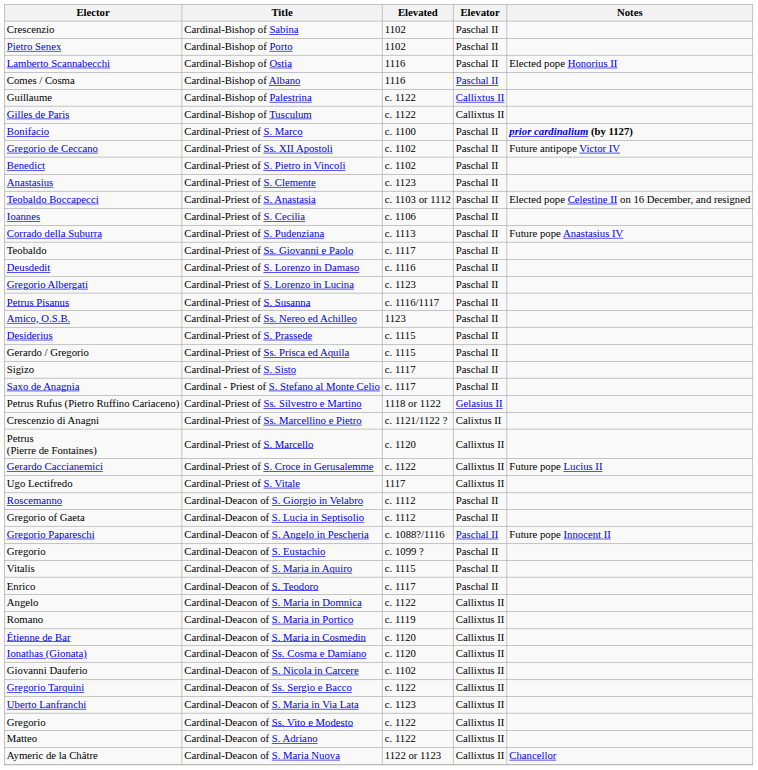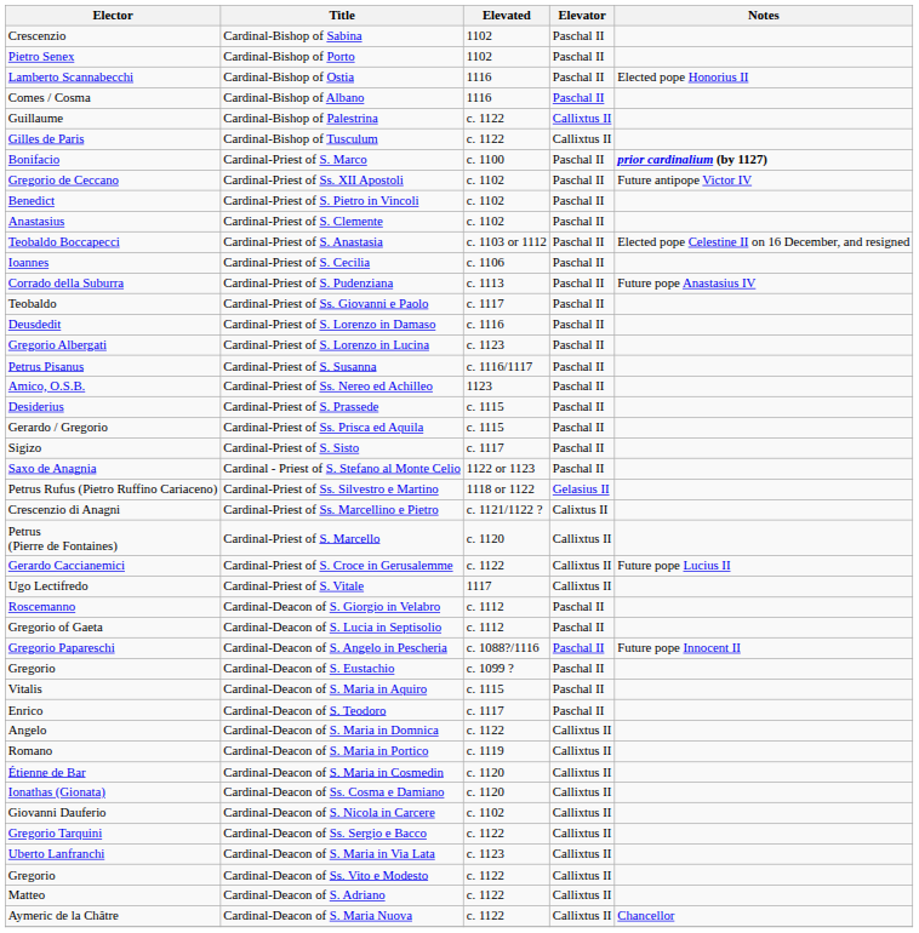 <table class="wikitable">
 <tr>
 <th>Elector</th>
 <th>Title</th>
 <th>Elevated</th>
 <th>Elevator</th>
 <th>Notes</th>
 </tr>
 <tr>
 <td>Crescenzio</td>
 <td>Cardinal-Bishop of <a href='#'>Sabina</a></td>
 <td>1102</td>
 <td>Paschal II</td>
 <td></td>
 </tr>
 <tr>
 <td><a href='#'>Pietro Senex</a></td>
 <td>Cardinal-Bishop of <a href='#'>Porto</a></td>
 <td>1102</td>
 <td>Paschal II</td>
 <td></td>
 </tr>
 <tr>
 <td><a href='#'>Lamberto Scannabecchi</a></td>
 <td>Cardinal-Bishop of <a href='#'>Ostia</a></td>
 <td>1116</td>
 <td>Paschal II</td>
 <td>Elected pope <a href='#'>Honorius II</a></td>
 </tr>
 <tr>
 <td>Comes / Cosma</td>
 <td>Cardinal-Bishop of <a href='#'>Albano</a></td>
 <td>1116</td>
 <td><a href='#'>Paschal II</a></td>
 <td></td>
 </tr>
 <tr>
 <td>Guillaume</td>
 <td>Cardinal-Bishop of <a href='#'>Palestrina</a></td>
 <td>c. 1122</td>
 <td><a href='#'>Callixtus II</a></td>
 <td></td>
 </tr>
 <tr>
 <td><a href='#'>Gilles de Paris</a></td>
 <td>Cardinal-Bishop of <a href='#'>Tusculum</a></td>
 <td>c. 1122</td>
 <td>Callixtus II</td>
 <td></td>
 </tr>
 <tr>
 <td><a href='#'>Bonifacio</a></td>
 <td>Cardinal-Priest of <a href='#'>S. Marco</a></td>
 <td>c. 1100</td>
 <td>Paschal II</td>
 <td><strong><a href='#'><em>prior cardinalium</em></a> (by 1127)</strong></td>
 </tr>
 <tr>
 <td><a href='#'>Gregorio de Ceccano</a></td>
 <td>Cardinal-Priest of <a href='#'>Ss. XII Apostoli</a></td>
 <td>c. 1102</td>
 <td>Paschal II</td>
 <td>Future antipope <a href='#'>Victor IV</a></td>
 </tr>
 <tr>
 <td><a href='#'>Benedict</a></td>
 <td>Cardinal-Priest of <a href='#'>S. Pietro in Vincoli</a></td>
 <td>c. 1102</td>
 <td>Paschal II</td>
 <td></td>
 </tr>
 <tr>
 <td><a href='#'>Anastasius</a></td>
 <td>Cardinal-Priest of <a href='#'>S. Clemente</a></td>
-<td>c. 1123</td>
+<td>c. 1102</td>
 <td>Paschal II</td>
 <td></td>
 </tr>
 <tr>
 <td><a href='#'>Teobaldo Boccapecci</a></td>
 <td>Cardinal-Priest of <a href='#'>S. Anastasia</a></td>
 <td>c. 1103 or 1112</td>
 <td>Paschal II</td>
 <td>Elected pope <a href='#'>Celestine II</a> on 16 December, and resigned</td>
 </tr>
 <tr>
 <td><a href='#'>Ioannes</a></td>
 <td>Cardinal-Priest of <a href='#'>S. Cecilia</a></td>
 <td>c. 1106</td>
 <td>Paschal II</td>
 <td></td>
 </tr>
 <tr>
 <td><a href='#'>Corrado della Suburra</a></td>
 <td>Cardinal-Priest of <a href='#'>S. Pudenziana</a></td>
 <td>c. 1113</td>
 <td>Paschal II</td>
 <td>Future pope <a href='#'>Anastasius IV</a></td>
 </tr>
 <tr>
 <td>Teobaldo</td>
 <td>Cardinal-Priest of <a href='#'>Ss. Giovanni e Paolo</a></td>
 <td>c. 1117</td>
 <td>Paschal II</td>
 <td></td>
 </tr>
 <tr>
 <td><a href='#'>Deusdedit</a></td>
 <td>Cardinal-Priest of <a href='#'>S. Lorenzo in Damaso</a></td>
 <td>c. 1116</td>
 <td>Paschal II</td>
 <td></td>
 </tr>
 <tr>
 <td><a href='#'>Gregorio Albergati</a></td>
 <td>Cardinal-Priest of <a href='#'>S. Lorenzo in Lucina</a></td>
 <td>c. 1123</td>
 <td>Paschal II</td>
 <td></td>
 </tr>
 <tr>
 <td><a href='#'>Petrus Pisanus</a></td>
 <td>Cardinal-Priest of <a href='#'>S. Susanna</a></td>
 <td>c. 1116/1117</td>
 <td>Paschal II</td>
 <td></td>
 </tr>
 <tr>
 <td><a href='#'>Amico, O.S.B.</a></td>
 <td>Cardinal-Priest of <a href='#'>Ss. Nereo ed Achilleo</a></td>
 <td>1123</td>
 <td>Paschal II</td>
 <td></td>
 </tr>
 <tr>
 <td><a href='#'>Desiderius</a></td>
 <td>Cardinal-Priest of <a href='#'>S. Prassede</a></td>
 <td>c. 1115</td>
 <td>Paschal II</td>
 <td></td>
 </tr>
 <tr>
 <td>Gerardo / Gregorio</td>
 <td>Cardinal-Priest of <a href='#'>Ss. Prisca ed Aquila</a></td>
 <td>c. 1115</td>
 <td>Paschal II</td>
 <td></td>
 </tr>
 <tr>
 <td>Sigizo</td>
 <td>Cardinal-Priest of <a href='#'>S. Sisto</a></td>
 <td>c. 1117</td>
 <td>Paschal II</td>
 <td></td>
 </tr>
 <tr>
 <td><a href='#'>Saxo de Anagnia</a></td>
 <td>Cardinal - Priest of <a href='#'>S. Stefano al Monte Celio</a></td>
-<td>c. 1117</td>
+<td>1122 or 1123</td>
 <td>Paschal II</td>
 <td></td>
 </tr>
 <tr>
 <td>Petrus Rufus (Pietro Ruffino Cariaceno)</td>
 <td>Cardinal-Priest of <a href='#'>Ss. Silvestro e Martino</a></td>
 <td>1118 or 1122</td>
 <td><a href='#'>Gelasius II</a></td>
 <td></td>
 </tr>
 <tr>
 <td>Crescenzio di Anagni</td>
 <td>Cardinal-Priest of <a href='#'>Ss. Marcellino e Pietro</a></td>
 <td>c. 1121/1122 ?</td>
 <td>Calixtus II</td>
 <td></td>
 </tr>
 <tr>
 <td>Petrus<br>(Pierre de Fontaines)</td>
 <td>Cardinal-Priest of <a href='#'>S. Marcello</a></td>
 <td>c. 1120</td>
 <td>Callixtus II</td>
 <td></td>
 </tr>
 <tr>
 <td><a href='#'>Gerardo Caccianemici</a></td>
 <td>Cardinal-Priest of <a href='#'>S. Croce in Gerusalemme</a></td>
 <td>c. 1122</td>
 <td>Callixtus II</td>
 <td>Future pope <a href='#'>Lucius II</a></td>
 </tr>
 <tr>
 <td>Ugo Lectifredo</td>
 <td>Cardinal-Priest of <a href='#'>S. Vitale</a></td>
 <td>1117</td>
 <td>Callixtus II</td>
 <td></td>
 </tr>
 <tr>
 <td><a href='#'>Roscemanno</a></td>
 <td>Cardinal-Deacon of <a href='#'>S. Giorgio in Velabro</a></td>
 <td>c. 1112</td>
 <td>Paschal II</td>
 <td></td>
 </tr>
 <tr>
 <td>Gregorio of Gaeta</td>
 <td>Cardinal-Deacon of <a href='#'>S. Lucia in Septisolio</a></td>
 <td>c. 1112</td>
 <td>Paschal II</td>
 <td></td>
 </tr>
 <tr>
 <td><a href='#'>Gregorio Papareschi</a></td>
 <td>Cardinal-Deacon of <a href='#'>S. Angelo in Pescheria</a></td>
 <td>c. 1088?/1116</td>
 <td><a href='#'>Paschal II</a></td>
 <td>Future pope <a href='#'>Innocent II</a></td>
 </tr>
 <tr>
 <td>Gregorio</td>
 <td>Cardinal-Deacon of <a href='#'>S. Eustachio</a></td>
 <td>c. 1099 ?</td>
 <td>Paschal II</td>
 <td></td>
 </tr>
 <tr>
 <td>Vitalis</td>
 <td>Cardinal-Deacon of <a href='#'>S. Maria in Aquiro</a></td>
 <td>c. 1115</td>
 <td>Paschal II</td>
 <td></td>
 </tr>
 <tr>
 <td>Enrico</td>
 <td>Cardinal-Deacon of <a href='#'>S. Teodoro</a></td>
 <td>c. 1117</td>
 <td>Paschal II</td>
 <td></td>
 </tr>
 <tr>
 <td>Angelo</td>
 <td>Cardinal-Deacon of <a href='#'>S.&nbsp;Maria&nbsp;in&nbsp;Domnica</a></td>
 <td>c. 1122</td>
 <td>Callixtus II</td>
 <td></td>
 </tr>
 <tr>
 <td>Romano</td>
 <td>Cardinal-Deacon of <a href='#'>S. Maria in Portico</a></td>
 <td>c. 1119</td>
 <td>Callixtus II</td>
 <td></td>
 </tr>
 <tr>
 <td><a href='#'>Étienne de Bar</a></td>
 <td>Cardinal-Deacon of <a href='#'>S.&nbsp;Maria&nbsp;in&nbsp;Cosmedin</a></td>
 <td>c. 1120</td>
 <td>Callixtus II</td>
 <td></td>
 </tr>
 <tr>
 <td><a href='#'>Ionathas (Gionata)</a></td>
 <td>Cardinal-Deacon of <a href='#'>Ss. Cosma e Damiano</a></td>
 <td>c. 1120</td>
 <td>Callixtus II</td>
 <td></td>
 </tr>
 <tr>
 <td>Giovanni Dauferio</td>
 <td>Cardinal-Deacon of <a href='#'>S. Nicola in Carcere</a></td>
 <td>c. 1102</td>
 <td>Callixtus II</td>
 <td></td>
 </tr>
 <tr>
 <td><a href='#'>Gregorio Tarquini</a></td>
 <td>Cardinal-Deacon of <a href='#'>Ss. Sergio e Bacco</a></td>
 <td>c. 1122</td>
 <td>Callixtus II</td>
 <td></td>
 </tr>
 <tr>
 <td><a href='#'>Uberto Lanfranchi</a></td>
 <td>Cardinal-Deacon of <a href='#'>S. Maria in Via Lata</a></td>
 <td>c. 1123</td>
 <td>Callixtus II</td>
 <td></td>
 </tr>
 <tr>
 <td>Gregorio</td>
 <td>Cardinal-Deacon of <a href='#'>Ss. Vito e Modesto</a></td>
 <td>c. 1122</td>
 <td>Callixtus II</td>
 <td></td>
 </tr>
 <tr>
 <td>Matteo</td>
 <td>Cardinal-Deacon of <a href='#'>S. Adriano</a></td>
 <td>c. 1122</td>
 <td>Callixtus II</td>
 <td></td>
 </tr>
 <tr>
 <td>Aymeric de la Châtre</td>
 <td>Cardinal-Deacon of <a href='#'>S. Maria Nuova</a></td>
-<td>1122 or 1123</td>
+<td>c. 1122</td>
 <td>Callixtus II</td>
 <td><a href='#'>Chancellor</a></td>
 </tr>
 <tr>
 </tr>
 </table>
